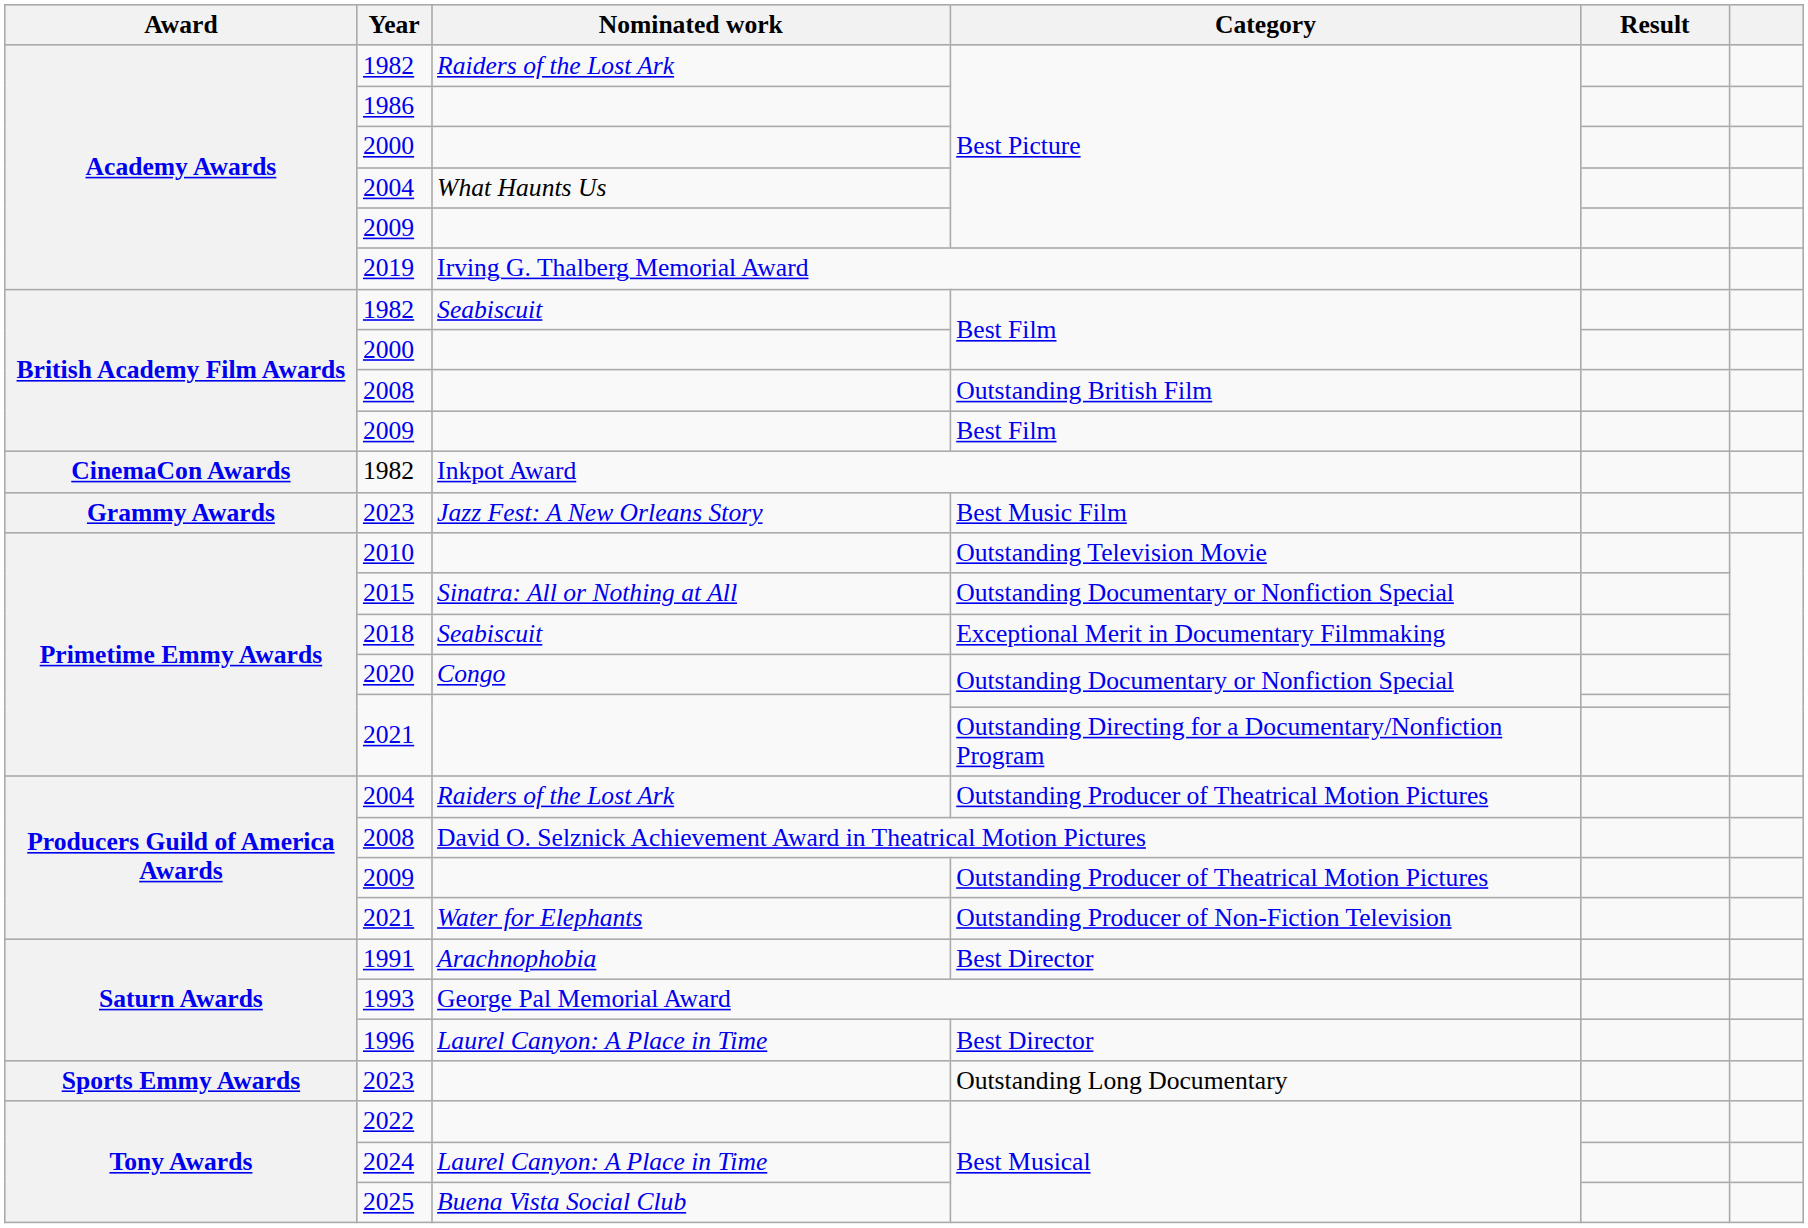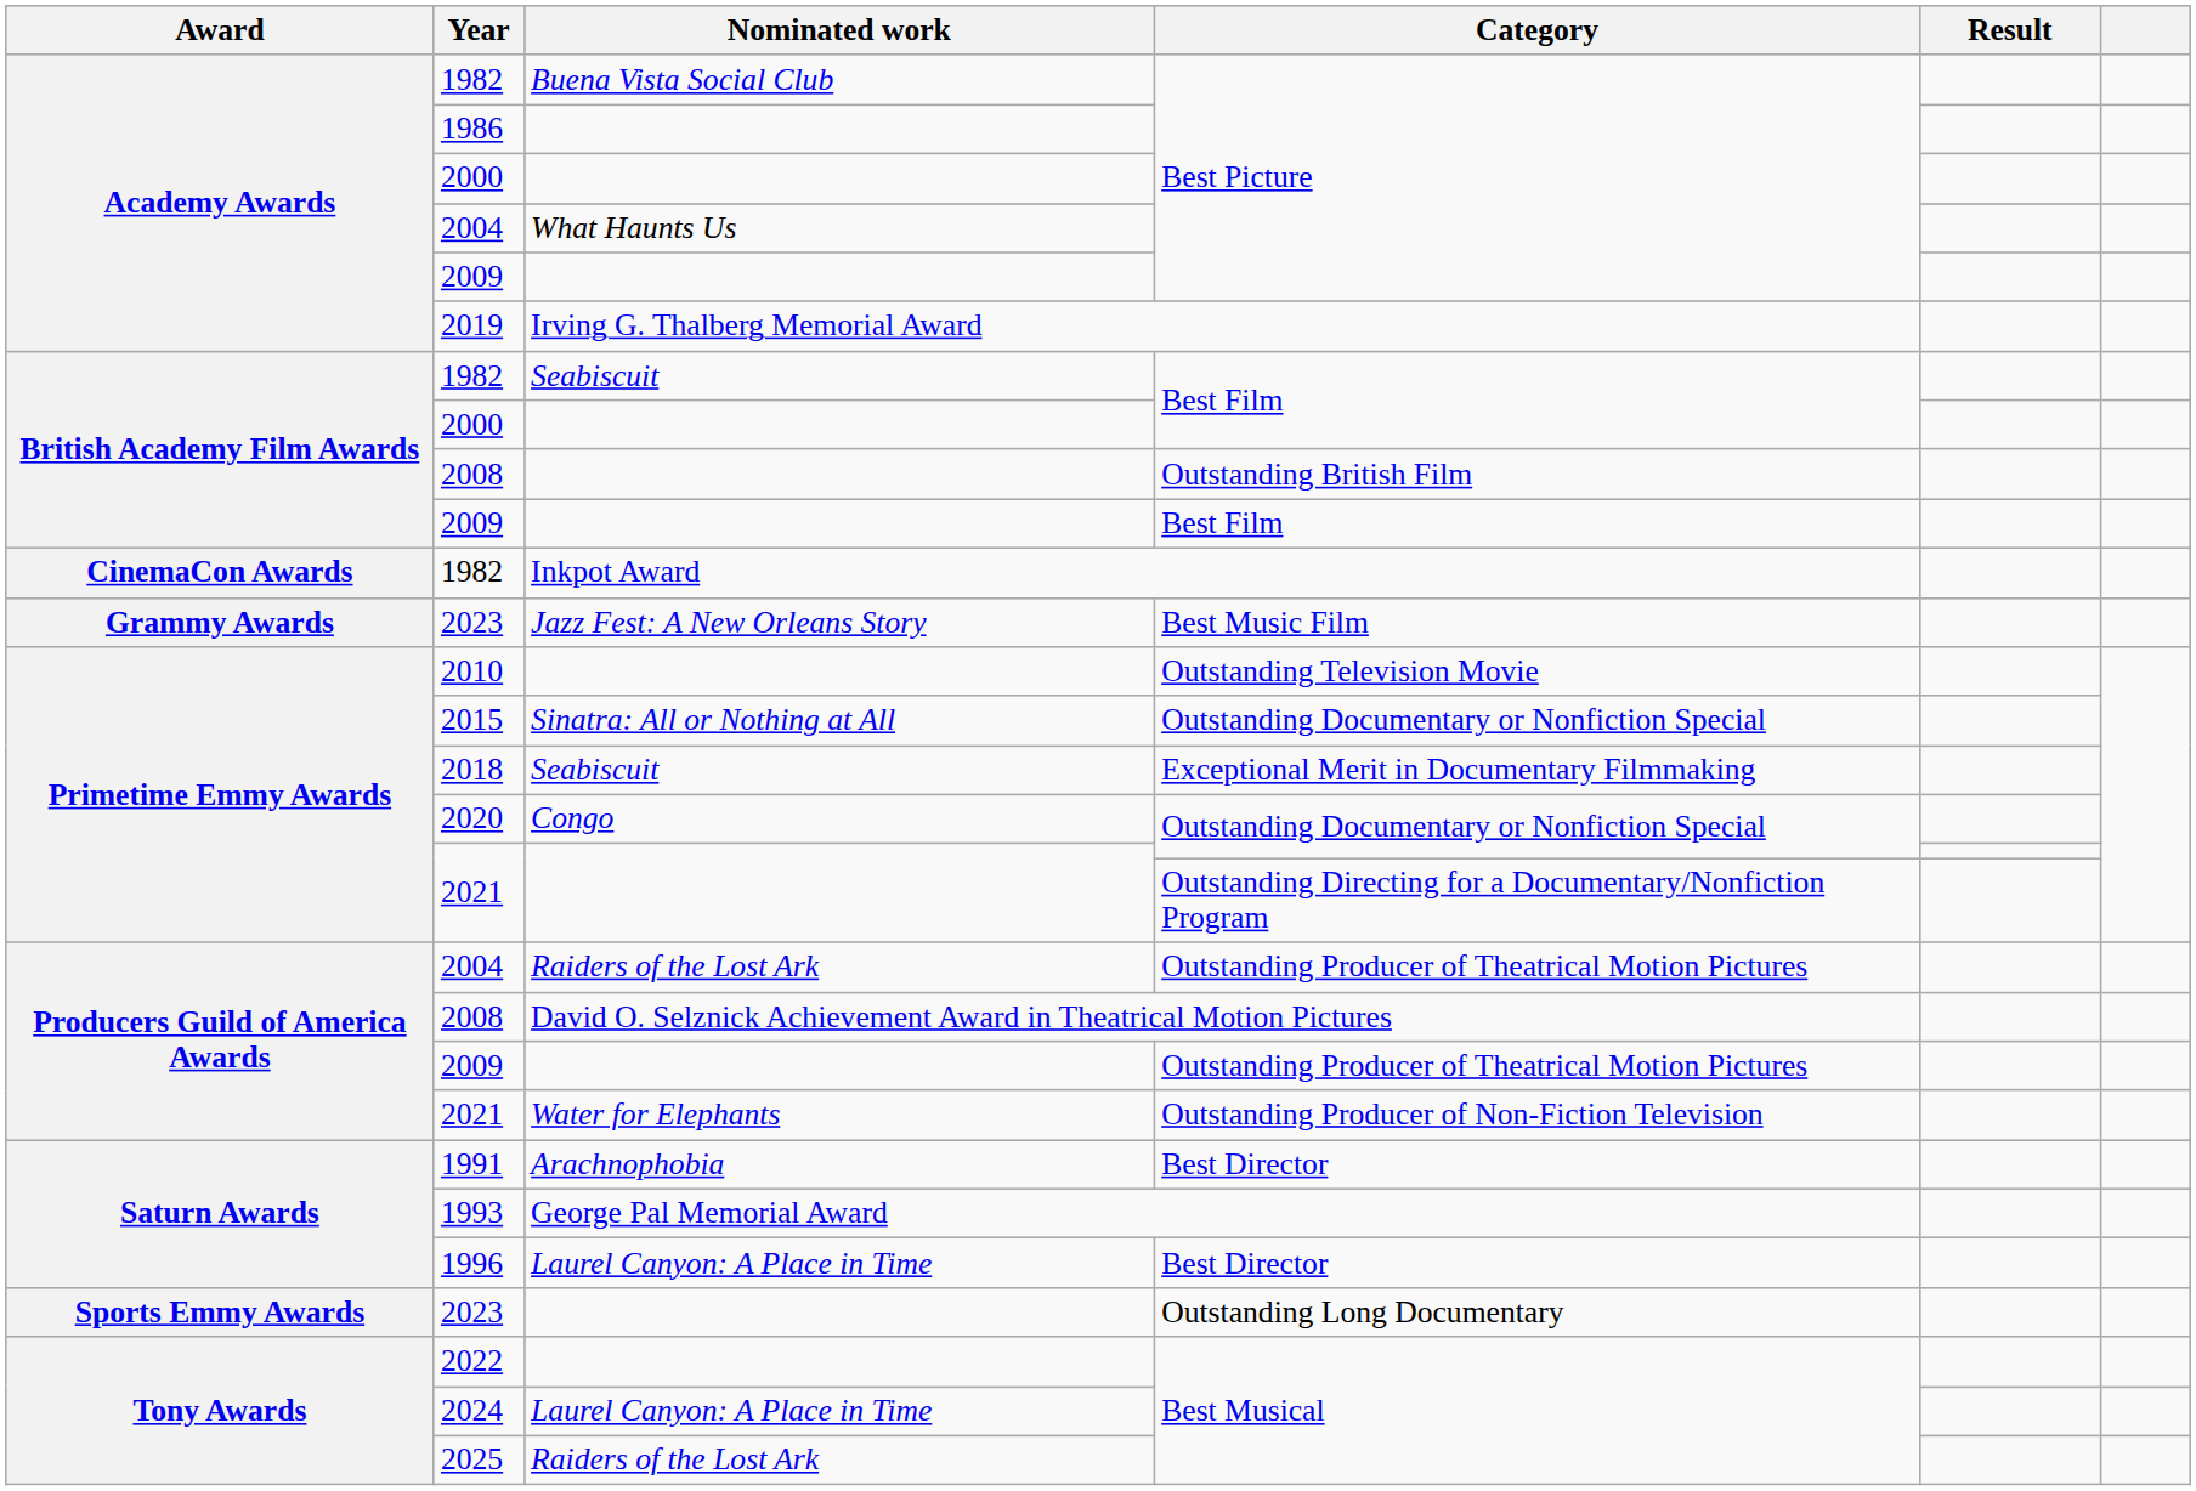 <table class="wikitable sortable plainrowheaders" style="width:89%;">
 <tr>
 <th scope="col" style="width:19%;">Award</th>
 <th scope="col" style="width:4%;">Year</th>
 <th scope="col" style="width:28%;">Nominated work</th>
 <th scope="col" style="width:34%;">Category</th>
 <th scope="col" style="width:8%;">Result</th>
 <th scope="col" style="width:4%;" class="unsortable"></th>
 </tr>
 <tr>
 <th scope="row" rowspan="6"><a href='#'>Academy Awards</a></th>
 <td><a href='#'>1982</a></td>
-<td><em><a href='#'>Raiders of the Lost Ark</a></em></td>
+<td><em><a href='#'>Buena Vista Social Club</a></em></td>
 <td rowspan="5"><a href='#'>Best Picture</a></td>
 <td></td>
 <td style="text-align:center;"></td>
 </tr>
 <tr>
 <td><a href='#'>1986</a></td>
 <td></td>
 <td></td>
 <td style="text-align:center;"></td>
 </tr>
 <tr>
 <td><a href='#'>2000</a></td>
 <td></td>
 <td></td>
 <td style="text-align:center;"></td>
 </tr>
 <tr>
 <td><a href='#'>2004</a></td>
 <td><em>What Haunts Us</em></td>
 <td></td>
 <td style="text-align:center;"></td>
 </tr>
 <tr>
 <td><a href='#'>2009</a></td>
 <td></td>
 <td></td>
 <td style="text-align:center;"></td>
 </tr>
 <tr>
 <td><a href='#'>2019</a></td>
 <td colspan="2"><a href='#'>Irving G. Thalberg Memorial Award</a></td>
 <td></td>
 <td style="text-align:center;"></td>
 </tr>
 <tr>
 <th scope="row" rowspan="4"><a href='#'>British Academy Film Awards</a></th>
 <td><a href='#'>1982</a></td>
 <td><em><a href='#'>Seabiscuit</a></em></td>
 <td rowspan="2"><a href='#'>Best Film</a></td>
 <td></td>
 <td style="text-align:center;"></td>
 </tr>
 <tr>
 <td><a href='#'>2000</a></td>
 <td></td>
 <td></td>
 <td style="text-align:center;"></td>
 </tr>
 <tr>
 <td><a href='#'>2008</a></td>
 <td></td>
 <td><a href='#'>Outstanding British Film</a></td>
 <td></td>
 <td style="text-align:center;"></td>
 </tr>
 <tr>
 <td><a href='#'>2009</a></td>
 <td></td>
 <td><a href='#'>Best Film</a></td>
 <td></td>
 <td style="text-align:center;"></td>
 </tr>
 <tr>
 <th scope="row"><a href='#'>CinemaCon Awards</a></th>
 <td>1982</td>
 <td colspan="2"><a href='#'>Inkpot Award</a></td>
 <td></td>
 <td style="text-align:center;"></td>
 </tr>
 <tr>
 <th scope="row"><a href='#'>Grammy Awards</a></th>
 <td><a href='#'>2023</a></td>
 <td><em><a href='#'>Jazz Fest: A New Orleans Story</a></em></td>
 <td><a href='#'>Best Music Film</a></td>
 <td></td>
 <td style="text-align:center;"></td>
 </tr>
 <tr>
 <th scope="row" rowspan="6"><a href='#'>Primetime Emmy Awards</a></th>
 <td><a href='#'>2010</a></td>
 <td></td>
 <td><a href='#'>Outstanding Television Movie</a></td>
 <td></td>
 <td style="text-align:center;" rowspan="6"></td>
 </tr>
 <tr>
 <td><a href='#'>2015</a></td>
 <td><em><a href='#'>Sinatra: All or Nothing at All</a></em></td>
 <td><a href='#'>Outstanding Documentary or Nonfiction Special</a></td>
 <td></td>
 </tr>
 <tr>
 <td><a href='#'>2018</a></td>
 <td><em><a href='#'>Seabiscuit</a></em></td>
 <td><a href='#'>Exceptional Merit in Documentary Filmmaking</a></td>
 <td></td>
 </tr>
 <tr>
 <td><a href='#'>2020</a></td>
 <td><em><a href='#'>Congo</a></em></td>
 <td rowspan="2"><a href='#'>Outstanding Documentary or Nonfiction Special</a></td>
 <td></td>
 </tr>
 <tr>
 <td rowspan="2"><a href='#'>2021</a></td>
 <td rowspan="2"></td>
 <td></td>
 </tr>
 <tr>
 <td><a href='#'>Outstanding Directing for a Documentary/Nonfiction Program</a></td>
 <td></td>
 </tr>
 <tr>
 <th scope="row" rowspan="4"><a href='#'>Producers Guild of America Awards</a></th>
 <td><a href='#'>2004</a></td>
 <td><em><a href='#'>Raiders of the Lost Ark</a></em></td>
 <td><a href='#'>Outstanding Producer of Theatrical Motion Pictures</a></td>
 <td></td>
 <td style="text-align:center;"></td>
 </tr>
 <tr>
 <td><a href='#'>2008</a></td>
 <td colspan="2"><a href='#'>David O. Selznick Achievement Award in Theatrical Motion Pictures</a></td>
 <td></td>
 <td style="text-align:center;"></td>
 </tr>
 <tr>
 <td><a href='#'>2009</a></td>
 <td></td>
 <td><a href='#'>Outstanding Producer of Theatrical Motion Pictures</a></td>
 <td></td>
 <td style="text-align:center;"></td>
 </tr>
 <tr>
 <td><a href='#'>2021</a></td>
 <td><em><a href='#'>Water for Elephants</a></em></td>
 <td><a href='#'>Outstanding Producer of Non-Fiction Television</a></td>
 <td></td>
 <td style="text-align:center;"></td>
 </tr>
 <tr>
 <th scope="row" rowspan="3"><a href='#'>Saturn Awards</a></th>
 <td><a href='#'>1991</a></td>
 <td><em><a href='#'>Arachnophobia</a></em></td>
 <td><a href='#'>Best Director</a></td>
 <td></td>
 <td style="text-align:center;"></td>
 </tr>
 <tr>
 <td><a href='#'>1993</a></td>
 <td colspan="2"><a href='#'>George Pal Memorial Award</a></td>
 <td></td>
 <td style="text-align:center;"></td>
 </tr>
 <tr>
 <td><a href='#'>1996</a></td>
 <td><em><a href='#'>Laurel Canyon: A Place in Time</a></em></td>
 <td><a href='#'>Best Director</a></td>
 <td></td>
 <td style="text-align:center;"></td>
 </tr>
 <tr>
 <th scope="row"><a href='#'>Sports Emmy Awards</a></th>
 <td><a href='#'>2023</a></td>
 <td></td>
 <td>Outstanding Long Documentary</td>
 <td></td>
 <td style="text-align:center;"></td>
 </tr>
 <tr>
 <th scope="row" rowspan="3"><a href='#'>Tony Awards</a></th>
 <td><a href='#'>2022</a></td>
 <td></td>
 <td rowspan="3"><a href='#'>Best Musical</a></td>
 <td></td>
 <td style="text-align:center;"></td>
 </tr>
 <tr>
 <td><a href='#'>2024</a></td>
 <td><em><a href='#'>Laurel Canyon: A Place in Time</a></em></td>
 <td></td>
 <td style="text-align:center;"></td>
 </tr>
 <tr>
 <td><a href='#'>2025</a></td>
-<td><em><a href='#'>Buena Vista Social Club</a></em></td>
+<td><em><a href='#'>Raiders of the Lost Ark</a></em></td>
 <td></td>
 <td style="text-align:center;"></td>
 </tr>
 </table>
